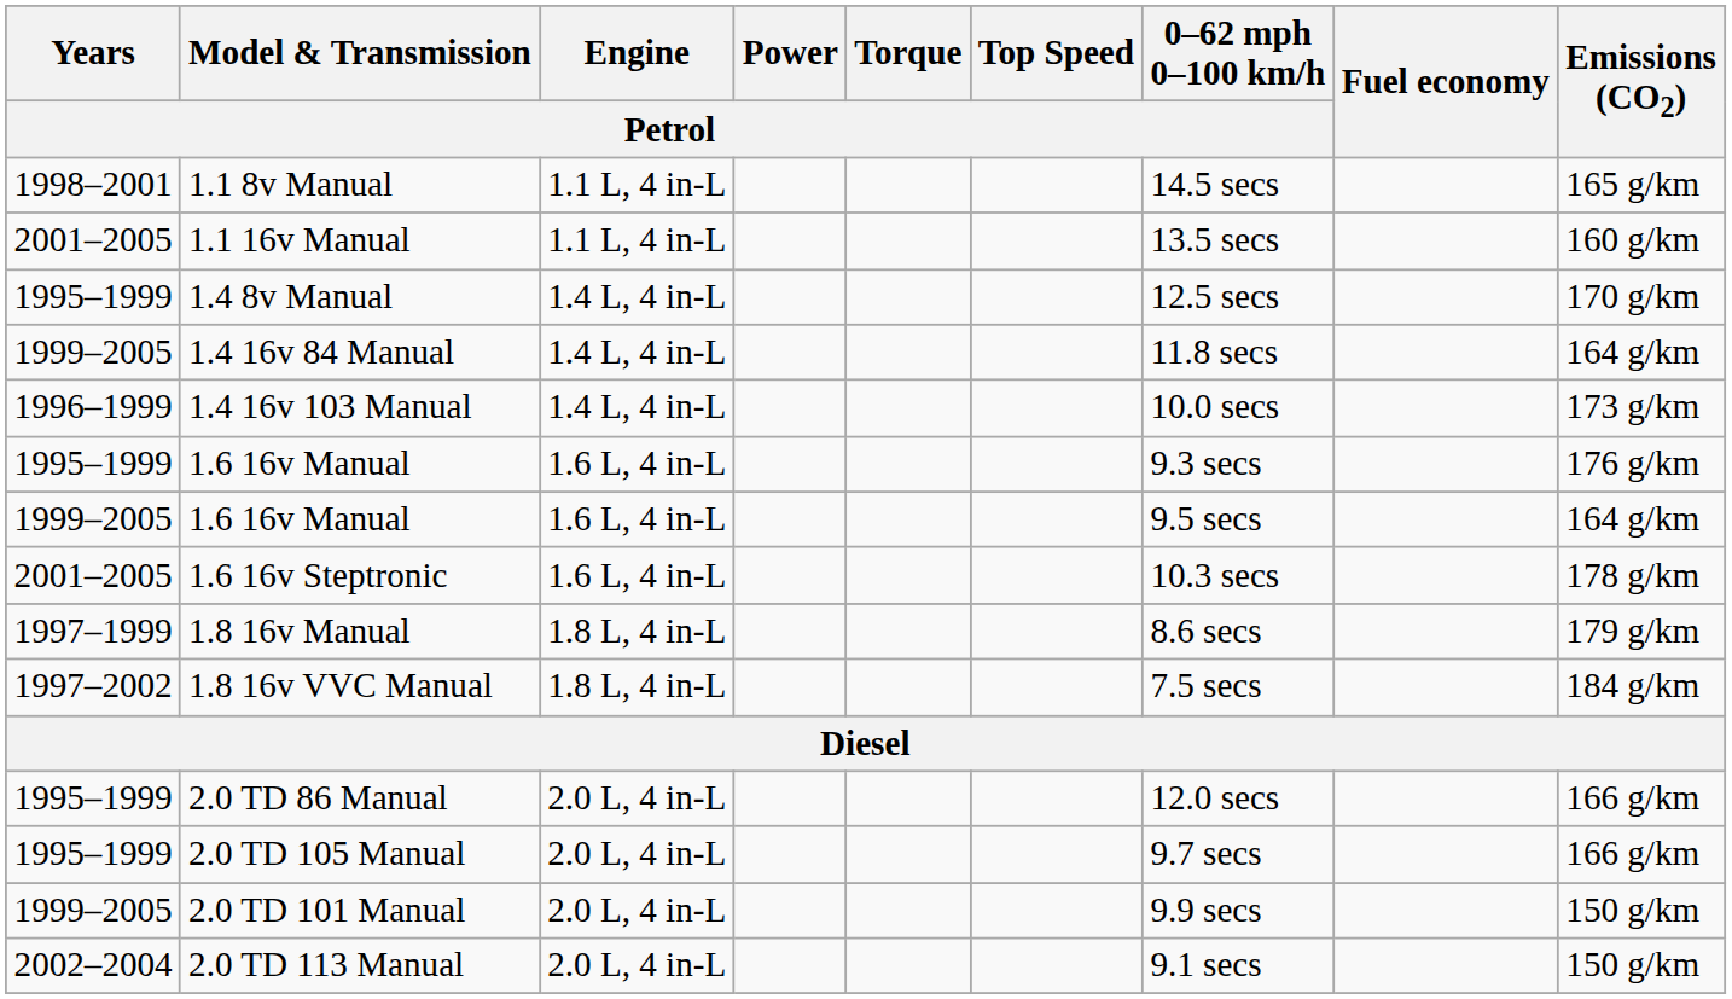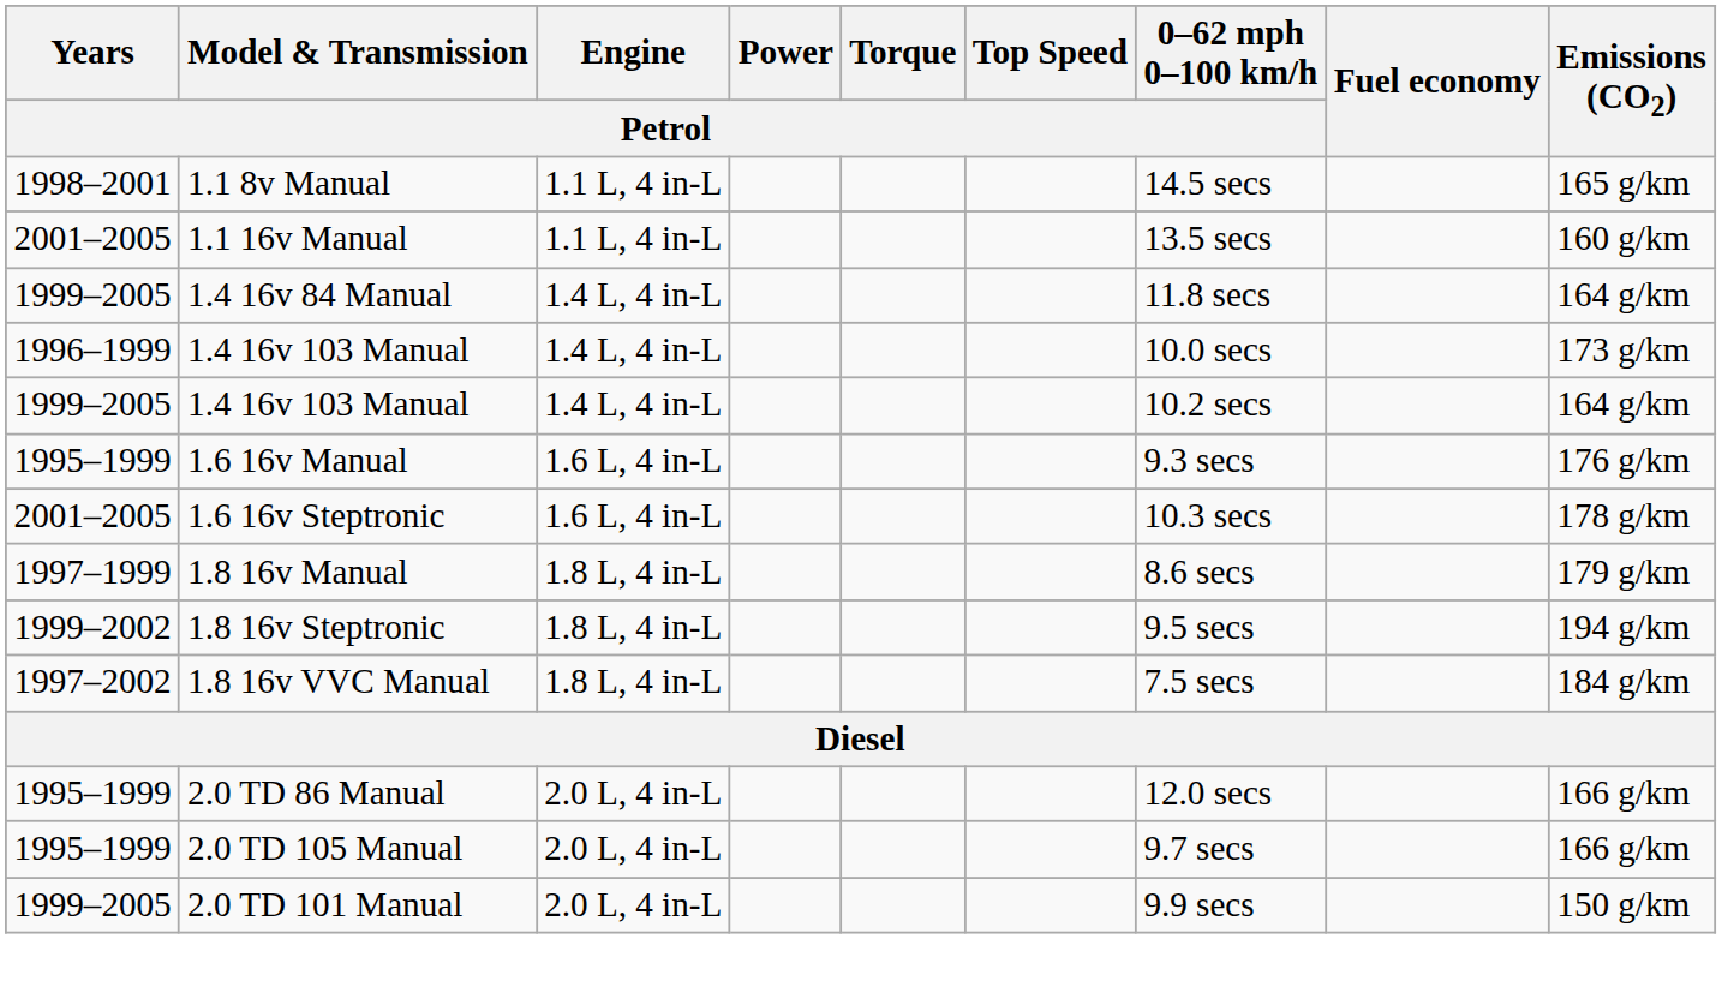 <table class="wikitable">
 <tr>
 <th>Years</th>
 <th>Model & Transmission</th>
 <th>Engine</th>
 <th>Power</th>
 <th>Torque</th>
 <th>Top Speed</th>
 <th>0–62 mph<br>0–100 km/h</th>
 <th rowspan=2>Fuel economy</th>
 <th rowspan=2>Emissions <br> (CO<sub>2</sub>)</th>
 </tr>
 <tr>
 <th colspan=7>Petrol</th>
 </tr>
 <tr>
 <td>1998–2001</td>
 <td>1.1 8v Manual</td>
 <td>1.1 L, 4 in-L</td>
 <td></td>
 <td></td>
 <td></td>
 <td>14.5 secs</td>
 <td></td>
 <td>165 g/km</td>
 </tr>
 <tr>
 <td>2001–2005</td>
 <td>1.1 16v Manual</td>
 <td>1.1 L, 4 in-L</td>
 <td></td>
 <td></td>
 <td></td>
 <td>13.5 secs</td>
 <td></td>
 <td>160 g/km</td>
 </tr>
 <tr>
-<td>1995–1999</td>
-<td>1.4 8v Manual</td>
-<td>1.4 L, 4 in-L</td>
-<td></td>
-<td></td>
-<td></td>
-<td>12.5 secs</td>
-<td></td>
-<td>170 g/km</td>
-</tr>
-<tr>
 <td>1999–2005</td>
 <td>1.4 16v 84 Manual</td>
 <td>1.4 L, 4 in-L</td>
 <td></td>
 <td></td>
 <td></td>
 <td>11.8 secs</td>
 <td></td>
 <td>164 g/km</td>
 </tr>
 <tr>
 <td>1996–1999</td>
 <td>1.4 16v 103 Manual</td>
 <td>1.4 L, 4 in-L</td>
 <td></td>
 <td></td>
 <td></td>
 <td>10.0 secs</td>
 <td></td>
 <td>173 g/km</td>
 </tr>
 <tr>
+<td>1999–2005</td>
+<td>1.4 16v 103 Manual</td>
+<td>1.4 L, 4 in-L</td>
+<td></td>
+<td></td>
+<td></td>
+<td>10.2 secs</td>
+<td></td>
+<td>164 g/km</td>
+</tr>
+<tr>
 <td>1995–1999</td>
 <td>1.6 16v Manual</td>
 <td>1.6 L, 4 in-L</td>
 <td></td>
 <td></td>
 <td></td>
 <td>9.3 secs</td>
 <td></td>
 <td>176 g/km</td>
-</tr>
-<tr>
-<td>1999–2005</td>
-<td>1.6 16v Manual</td>
-<td>1.6 L, 4 in-L</td>
-<td></td>
-<td></td>
-<td></td>
-<td>9.5 secs</td>
-<td></td>
-<td>164 g/km</td>
 </tr>
 <tr>
 <td>2001–2005</td>
 <td>1.6 16v Steptronic</td>
 <td>1.6 L, 4 in-L</td>
 <td></td>
 <td></td>
 <td></td>
 <td>10.3 secs</td>
 <td></td>
 <td>178 g/km</td>
 </tr>
 <tr>
 <td>1997–1999</td>
 <td>1.8 16v Manual</td>
 <td>1.8 L, 4 in-L</td>
 <td></td>
 <td></td>
 <td></td>
 <td>8.6 secs</td>
 <td></td>
 <td>179 g/km</td>
+</tr>
+<tr>
+<td>1999–2002</td>
+<td>1.8 16v Steptronic</td>
+<td>1.8 L, 4 in-L</td>
+<td></td>
+<td></td>
+<td></td>
+<td>9.5 secs</td>
+<td></td>
+<td>194 g/km</td>
 </tr>
 <tr>
 <td>1997–2002</td>
 <td>1.8 16v VVC Manual</td>
 <td>1.8 L, 4 in-L</td>
 <td></td>
 <td></td>
 <td></td>
 <td>7.5 secs</td>
 <td></td>
 <td>184 g/km</td>
 </tr>
 <tr>
 <th colspan=9>Diesel</th>
 </tr>
 <tr>
 <td>1995–1999</td>
 <td>2.0 TD 86 Manual</td>
 <td>2.0 L, 4 in-L</td>
 <td></td>
 <td></td>
 <td></td>
 <td>12.0 secs</td>
 <td></td>
 <td>166 g/km</td>
 </tr>
 <tr>
 <td>1995–1999</td>
 <td>2.0 TD 105 Manual</td>
 <td>2.0 L, 4 in-L</td>
 <td></td>
 <td></td>
 <td></td>
 <td>9.7 secs</td>
 <td></td>
 <td>166 g/km</td>
 </tr>
 <tr>
 <td>1999–2005</td>
 <td>2.0 TD 101 Manual</td>
 <td>2.0 L, 4 in-L</td>
 <td></td>
 <td></td>
 <td></td>
 <td>9.9 secs</td>
 <td></td>
 <td>150 g/km</td>
 </tr>
-<tr>
-<td>2002–2004</td>
-<td>2.0 TD 113 Manual</td>
-<td>2.0 L, 4 in-L</td>
-<td></td>
-<td></td>
-<td></td>
-<td>9.1 secs</td>
-<td></td>
-<td>150 g/km</td>
-</tr>
 </table>
